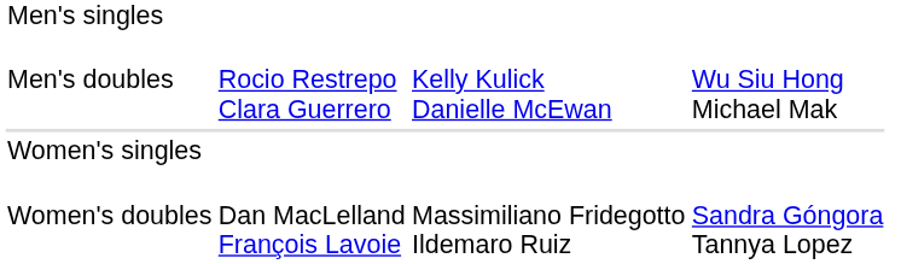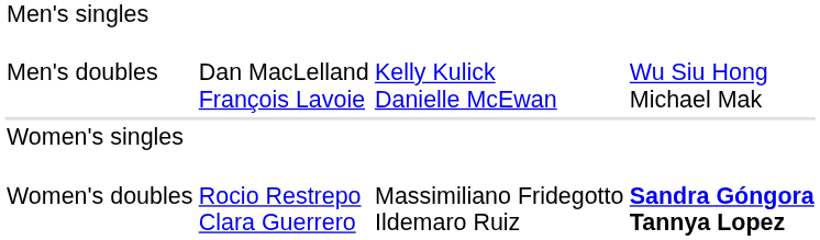 <table>
 <tr>
 <td>Men's singles <br></td>
 <td></td>
 <td></td>
 <td></td>
 </tr>
 <tr>
 <td>Men's doubles <br></td>
-<td> <br> <a href='#'>Rocio Restrepo</a> <br> <a href='#'>Clara Guerrero</a></td>
+<td> <br> Dan MacLelland <br> <a href='#'>François Lavoie</a></td>
 <td> <br> <a href='#'>Kelly Kulick</a> <br> <a href='#'>Danielle McEwan</a></td>
 <td> <br> <a href='#'>Wu Siu Hong</a> <br> Michael Mak</td>
 </tr>
 <tr bgcolor=#dddddd>
 <td colspan=4></td>
 </tr>
 <tr>
 <td>Women's singles <br></td>
 <td nowrap></td>
 <td></td>
 <td></td>
 </tr>
 <tr>
 <td>Women's doubles <br></td>
-<td> <br> Dan MacLelland <br> <a href='#'>François Lavoie</a></td>
+<td> <br> <a href='#'>Rocio Restrepo</a> <br> <a href='#'>Clara Guerrero</a></td>
 <td nowrap> <br> Massimiliano Fridegotto <br> Ildemaro Ruiz</td>
-<td nowrap> <br> <a href='#'>Sandra Góngora</a> <br> Tannya Lopez</td>
+<td nowrap><strong> <br> <a href='#'>Sandra Góngora</a> <br> Tannya Lopez</strong></td>
 </tr>
 </table>
